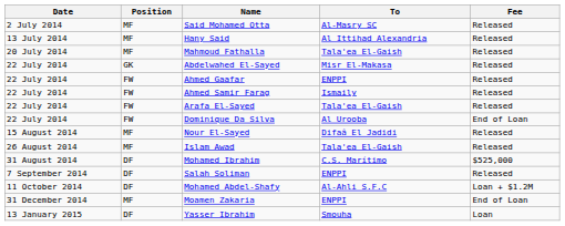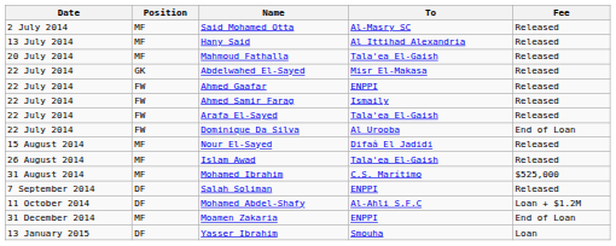 <table width=65% class="wikitable" style="text-align:center; font-size:95%; text-align:left">
 <tr>
 <th><strong>Date</strong></th>
 <th><strong>Position</strong></th>
 <th><strong>Name</strong></th>
 <th><strong>To</strong></th>
 <th><strong>Fee</strong></th>
 </tr>
 <tr --->
 <td>2 July 2014</td>
 <td>MF</td>
 <td> <a href='#'>Said Mohamed Otta</a></td>
 <td> <a href='#'>Al-Masry SC</a></td>
 <td>Released</td>
 </tr>
 <tr --->
 <td>13 July 2014</td>
 <td>MF</td>
 <td> <a href='#'>Hany Said</a></td>
 <td> <a href='#'>Al Ittihad Alexandria</a></td>
 <td>Released</td>
 </tr>
 <tr --->
 <td>20 July 2014</td>
 <td>MF</td>
 <td> <a href='#'>Mahmoud Fathalla</a></td>
 <td><a href='#'>Tala'ea El-Gaish</a></td>
 <td>Released</td>
 </tr>
 <tr --->
 <td>22 July 2014</td>
 <td>GK</td>
 <td> <a href='#'>Abdelwahed El-Sayed</a></td>
 <td> <a href='#'>Misr El-Makasa</a></td>
 <td>Released</td>
 </tr>
 <tr --->
 <td>22 July 2014</td>
 <td>FW</td>
 <td> <a href='#'>Ahmed Gaafar</a></td>
 <td> <a href='#'>ENPPI</a></td>
 <td>Released</td>
 </tr>
 <tr --->
 <td>22 July 2014</td>
 <td>FW</td>
 <td> <a href='#'>Ahmed Samir Farag</a></td>
 <td> <a href='#'>Ismaily</a></td>
 <td>Released</td>
 </tr>
 <tr --->
 <td>22 July 2014</td>
 <td>FW</td>
 <td> <a href='#'>Arafa El-Sayed</a></td>
 <td> <a href='#'>Tala'ea El-Gaish</a></td>
 <td>Released</td>
 </tr>
 <tr --->
 <td>22 July 2014</td>
 <td>FW</td>
 <td> <a href='#'>Dominique Da Silva</a></td>
 <td> <a href='#'>Al Urooba</a></td>
 <td>End of Loan</td>
 </tr>
 <tr --->
 <td>15 August 2014</td>
 <td>MF</td>
 <td> <a href='#'>Nour El-Sayed</a></td>
 <td> <a href='#'>Difaâ El Jadidi</a></td>
 <td>Released</td>
 </tr>
 <tr --->
 <td>26 August 2014</td>
 <td>MF</td>
 <td> <a href='#'>Islam Awad</a></td>
 <td> <a href='#'>Tala'ea El-Gaish</a></td>
 <td>Released</td>
 </tr>
 <tr --->
 <td>31 August 2014</td>
-<td>DF</td>
+<td>MF</td>
 <td> <a href='#'>Mohamed Ibrahim</a></td>
 <td> <a href='#'>C.S. Marítimo</a></td>
 <td>$525,000</td>
 </tr>
 <tr --->
 <td>7 September 2014</td>
 <td>DF</td>
 <td> <a href='#'>Salah Soliman</a></td>
 <td> <a href='#'>ENPPI</a></td>
 <td>Released</td>
 </tr>
 <tr --->
 <td>11 October 2014</td>
 <td>DF</td>
 <td> <a href='#'>Mohamed Abdel-Shafy</a></td>
 <td> <a href='#'>Al-Ahli S.F.C</a></td>
 <td>Loan + $1.2M</td>
 </tr>
 <tr --->
 <td>31 December 2014</td>
 <td>MF</td>
 <td> <a href='#'>Moamen Zakaria</a></td>
 <td> <a href='#'>ENPPI</a></td>
 <td>End of Loan</td>
 </tr>
 <tr --->
 <td>13 January 2015</td>
 <td>DF</td>
 <td> <a href='#'>Yasser Ibrahim</a></td>
 <td> <a href='#'>Smouha</a></td>
 <td>Loan</td>
 </tr>
 </table>
